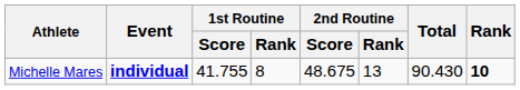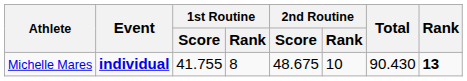 <table class="wikitable">
 <tr>
 <th rowspan="2"><small>Athlete</small></th>
 <th rowspan="2">Event</th>
 <th colspan="2"><small>1st Routine</small></th>
 <th colspan="2"><small>2nd Routine</small></th>
 <th rowspan="2">Total</th>
 <th rowspan="2">Rank</th>
 </tr>
 <tr>
 <th>Score</th>
 <th>Rank</th>
 <th>Score</th>
 <th>Rank</th>
 </tr>
 <tr>
 <td><a href='#'><small>Michelle Mares</small></a></td>
 <td><strong><a href='#'>individual</a></strong></td>
 <td>41.755</td>
 <td>8</td>
 <td>48.675</td>
-<td>13</td>
+<td>10</td>
 <td>90.430</td>
-<td><strong>10</strong></td>
+<td><strong>13</strong></td>
 </tr>
 </table>
